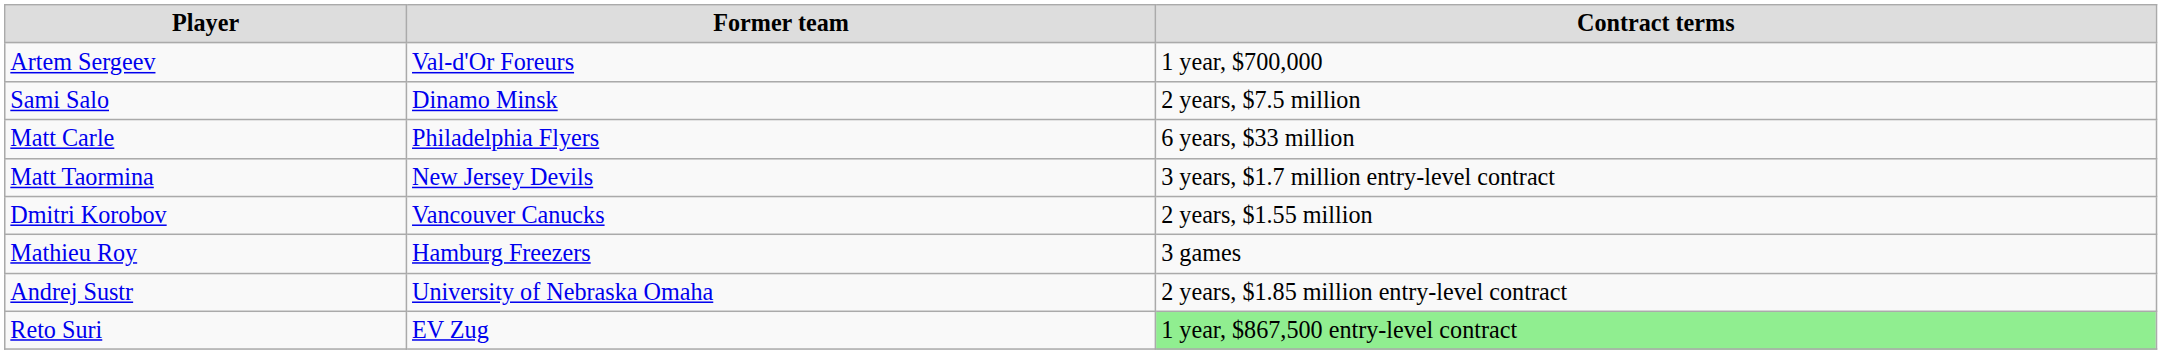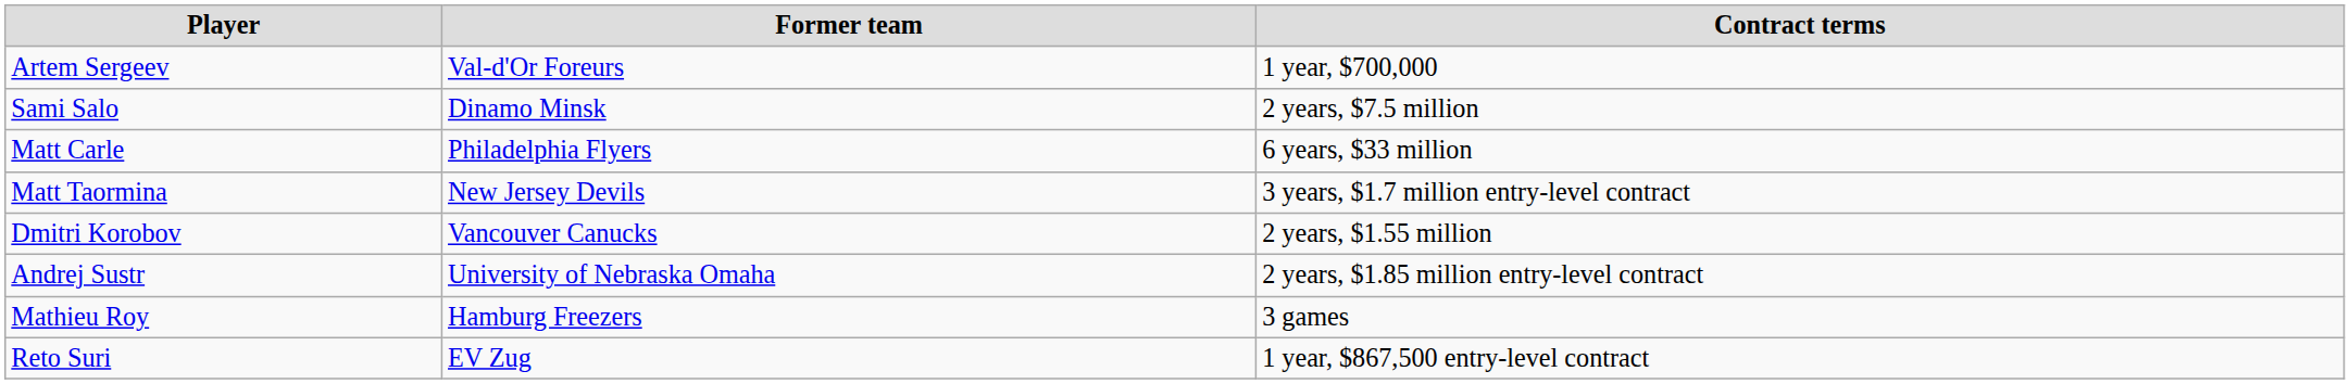 <table class="wikitable" style="width:90%;">
 <tr style="text-align:center; background:#ddd;">
 <td><strong>Player</strong></td>
 <td><strong>Former team</strong></td>
 <td><strong>Contract terms</strong></td>
 </tr>
 <tr>
 <td><a href='#'>Artem Sergeev</a></td>
 <td><a href='#'>Val-d'Or Foreurs</a></td>
 <td>1 year, $700,000</td>
 </tr>
 <tr>
 <td><a href='#'>Sami Salo</a></td>
 <td><a href='#'>Dinamo Minsk</a></td>
 <td>2 years, $7.5 million</td>
 </tr>
 <tr>
 <td><a href='#'>Matt Carle</a></td>
 <td><a href='#'>Philadelphia Flyers</a></td>
 <td>6 years, $33 million</td>
 </tr>
 <tr>
 <td><a href='#'>Matt Taormina</a></td>
 <td><a href='#'>New Jersey Devils</a></td>
 <td>3 years, $1.7 million entry-level contract</td>
 </tr>
 <tr>
 <td><a href='#'>Dmitri Korobov</a></td>
 <td><a href='#'>Vancouver Canucks</a></td>
 <td>2 years, $1.55 million</td>
 </tr>
 <tr>
+<td><a href='#'>Andrej Sustr</a></td>
+<td><a href='#'>University of Nebraska Omaha</a></td>
+<td>2 years, $1.85 million entry-level contract</td>
+</tr>
+<tr>
 <td><a href='#'>Mathieu Roy</a></td>
 <td><a href='#'>Hamburg Freezers</a></td>
 <td>3 games</td>
 </tr>
 <tr>
-<td><a href='#'>Andrej Sustr</a></td>
-<td><a href='#'>University of Nebraska Omaha</a></td>
-<td>2 years, $1.85 million entry-level contract</td>
-</tr>
-<tr>
 <td><a href='#'>Reto Suri</a></td>
 <td><a href='#'>EV Zug</a></td>
-<td style="background: lightgreen;">1 year, $867,500 entry-level contract</td>
+<td>1 year, $867,500 entry-level contract</td>
 </tr>
 </table>
